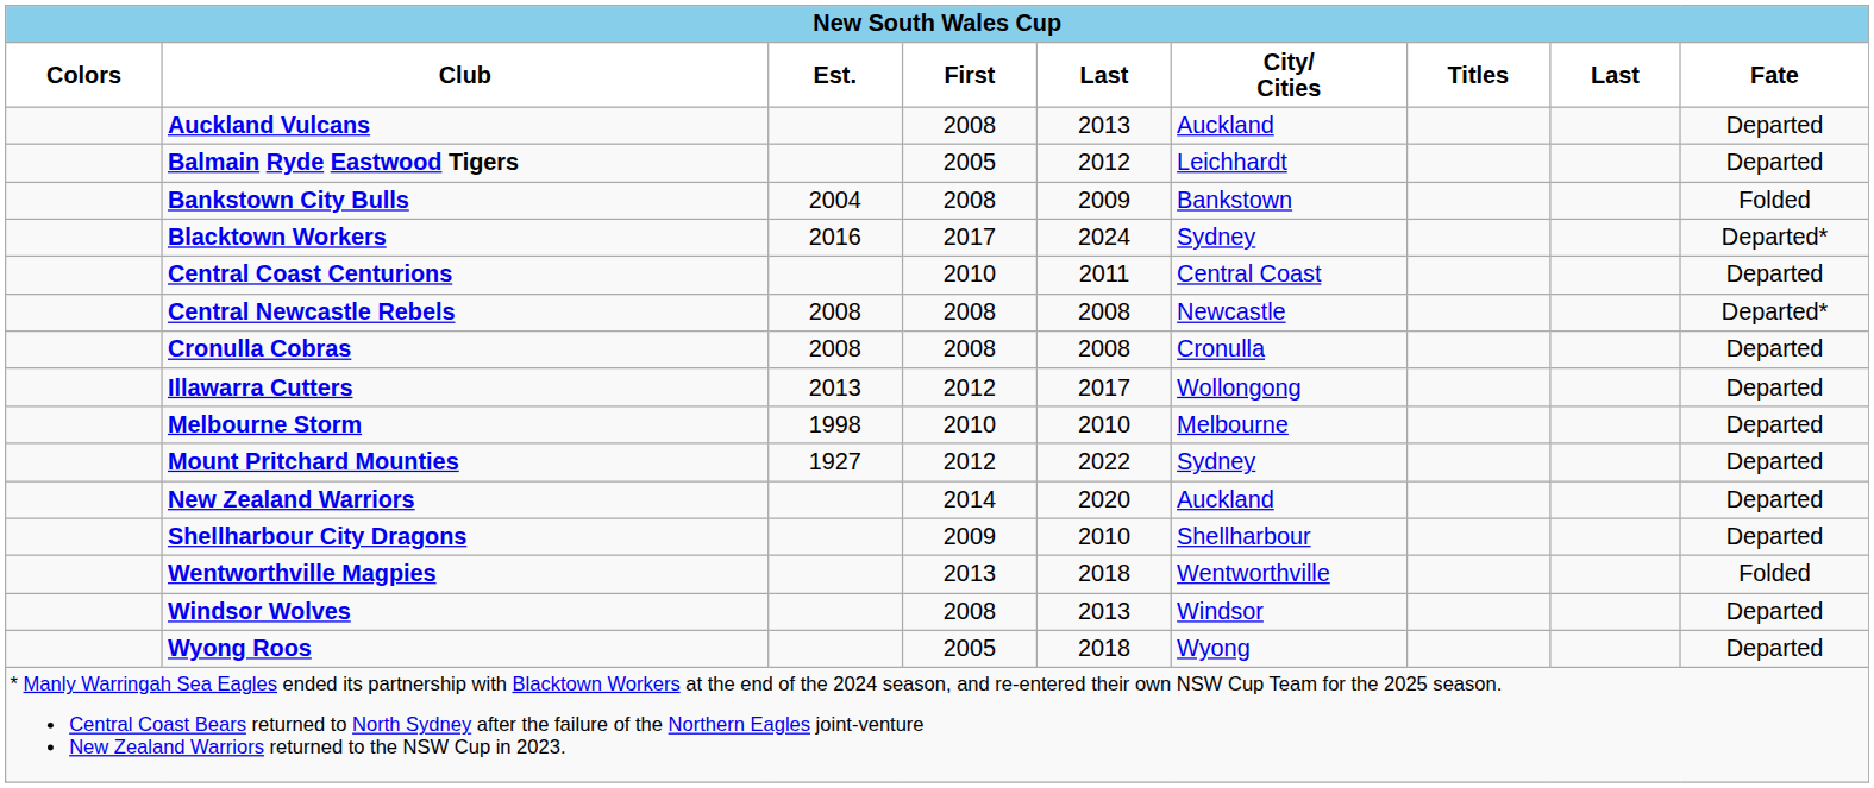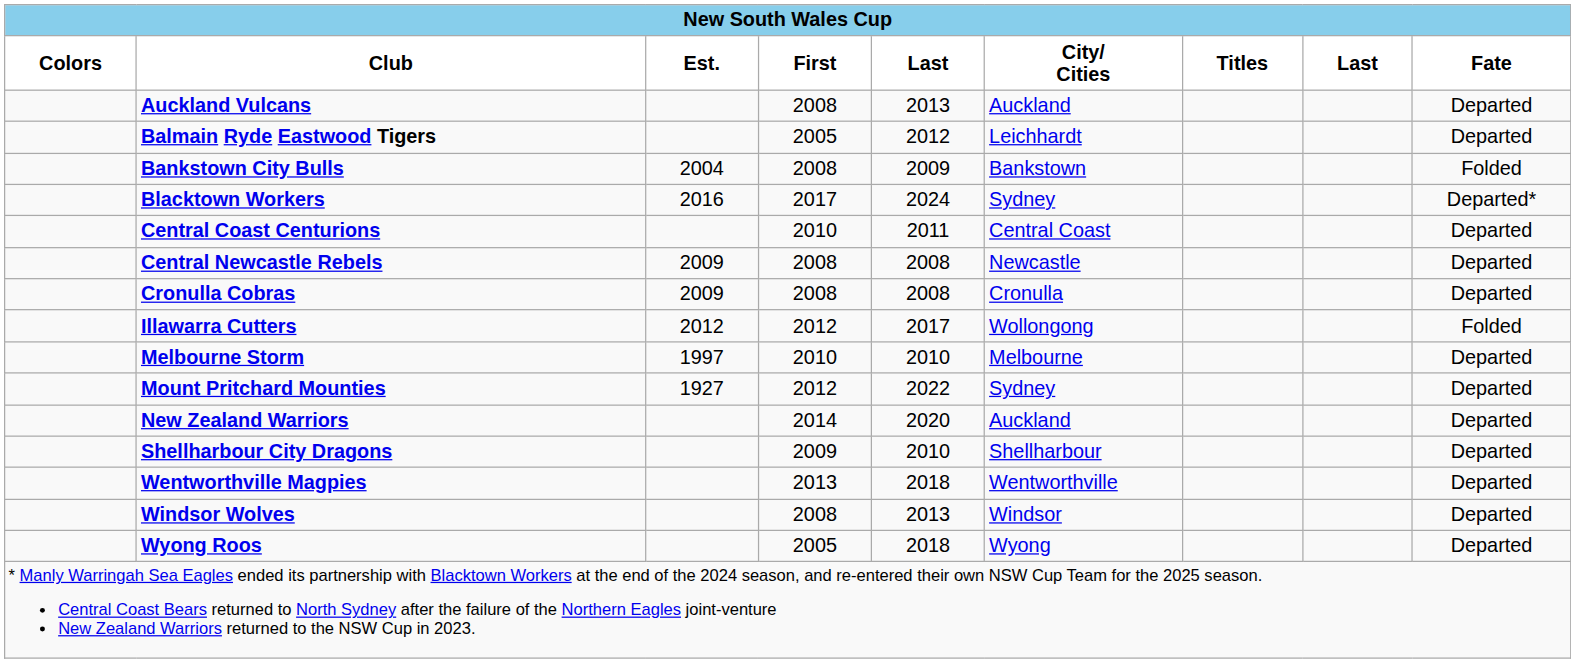 <table class="wikitable" style="width: 100%">
 <tr>
 <td colspan="10" style="background:skyblue; text-align:center;"><strong><span>New South Wales Cup</span></strong></td>
 </tr>
 <tr>
 <th style="background:white; width:01%">Colors</th>
 <th style="background:white; width:06%">Club</th>
 <th style="background:white; width:01%">Est.</th>
 <th style="background:white; width:01%">First</th>
 <th style="background:white; width:01%">Last</th>
 <th style="background:white; width:01%">City/<br>Cities</th>
 <th style="background:white; width:01%">Titles</th>
 <th style="background:white; width:01%">Last</th>
 <th style="background:white; width:01%">Fate</th>
 </tr>
 <tr>
 <td style="text-align:center"></td>
 <td><strong><a href='#'>Auckland Vulcans</a></strong></td>
 <td style="text-align:center"></td>
 <td style="text-align:center">2008</td>
 <td style="text-align:center">2013</td>
 <td><a href='#'>Auckland</a></td>
 <td style="text-align:center"></td>
 <td style="text-align:center"></td>
 <td style="text-align:center">Departed</td>
 </tr>
 <tr>
 <td style="text-align:center"></td>
 <td><strong><a href='#'>Balmain</a> <a href='#'>Ryde</a> <a href='#'>Eastwood</a> Tigers</strong></td>
 <td style="text-align:center"></td>
 <td style="text-align:center">2005</td>
 <td style="text-align:center">2012</td>
 <td><a href='#'>Leichhardt</a></td>
 <td style="text-align:center"></td>
 <td style="text-align:center"></td>
 <td style="text-align:center">Departed</td>
 </tr>
 <tr>
 <td style="text-align:center"></td>
 <td><strong><a href='#'>Bankstown City Bulls</a></strong></td>
 <td style="text-align:center">2004</td>
 <td style="text-align:center">2008</td>
 <td style="text-align:center">2009</td>
 <td><a href='#'>Bankstown</a></td>
 <td style="text-align:center"></td>
 <td style="text-align:center"></td>
 <td style="text-align:center">Folded</td>
 </tr>
 <tr>
 <td style="text-align:center"></td>
 <td><strong><a href='#'>Blacktown Workers</a></strong></td>
 <td style="text-align:center">2016</td>
 <td style="text-align:center">2017</td>
 <td style="text-align:center">2024</td>
 <td><a href='#'>Sydney</a></td>
 <td style="text-align:center"></td>
 <td style="text-align:center"></td>
 <td style="text-align:center">Departed*</td>
 </tr>
 <tr>
 <td style="text-align:center"></td>
 <td><strong><a href='#'>Central Coast Centurions</a></strong></td>
 <td style="text-align:center"></td>
 <td style="text-align:center">2010</td>
 <td style="text-align:center">2011</td>
 <td><a href='#'>Central Coast</a></td>
 <td style="text-align:center"></td>
 <td style="text-align:center"></td>
 <td style="text-align:center">Departed</td>
 </tr>
 <tr>
 <td style="text-align:center"></td>
 <td><strong><a href='#'>Central Newcastle Rebels</a></strong></td>
-<td style="text-align:center">2008</td>
+<td style="text-align:center">2009</td>
 <td style="text-align:center">2008</td>
 <td style="text-align:center">2008</td>
 <td><a href='#'>Newcastle</a></td>
 <td style="text-align:center"></td>
 <td style="text-align:center"></td>
-<td style="text-align:center">Departed*</td>
+<td style="text-align:center">Departed</td>
 </tr>
 <tr>
 <td style="text-align:center"></td>
 <td><strong><a href='#'>Cronulla Cobras</a></strong></td>
-<td style="text-align:center">2008</td>
+<td style="text-align:center">2009</td>
 <td style="text-align:center">2008</td>
 <td style="text-align:center">2008</td>
 <td><a href='#'>Cronulla</a></td>
 <td style="text-align:center"></td>
 <td style="text-align:center"></td>
 <td style="text-align:center">Departed</td>
 </tr>
 <tr>
 <td style="text-align:center"></td>
 <td><strong><a href='#'>Illawarra Cutters</a></strong></td>
-<td style="text-align:center">2013</td>
+<td style="text-align:center">2012</td>
 <td style="text-align:center">2012</td>
 <td style="text-align:center">2017</td>
 <td><a href='#'>Wollongong</a></td>
 <td style="text-align:center"></td>
 <td style="text-align:center"></td>
-<td style="text-align:center">Departed</td>
+<td style="text-align:center">Folded</td>
 </tr>
 <tr>
 <td style="text-align:center"></td>
 <td><strong><a href='#'>Melbourne Storm</a></strong></td>
-<td style="text-align:center">1998</td>
+<td style="text-align:center">1997</td>
 <td style="text-align:center">2010</td>
 <td style="text-align:center">2010</td>
 <td><a href='#'>Melbourne</a></td>
 <td style="text-align:center"></td>
 <td style="text-align:center"></td>
 <td style="text-align:center">Departed</td>
 </tr>
 <tr>
 <td style="text-align:center"></td>
 <td><strong><a href='#'>Mount Pritchard Mounties</a></strong></td>
 <td style="text-align:center">1927</td>
 <td style="text-align:center">2012</td>
 <td style="text-align:center">2022</td>
 <td><a href='#'>Sydney</a></td>
 <td></td>
 <td></td>
 <td style="text-align:center">Departed</td>
 </tr>
 <tr>
 <td style="text-align:center"></td>
 <td><strong><a href='#'>New Zealand Warriors</a></strong></td>
 <td style="text-align:center"></td>
 <td style="text-align:center">2014</td>
 <td style="text-align:center">2020</td>
 <td><a href='#'>Auckland</a></td>
 <td style="text-align:center"></td>
 <td style="text-align:center"></td>
 <td style="text-align:center">Departed</td>
 </tr>
 <tr>
 <td style="text-align:center"></td>
 <td><strong><a href='#'>Shellharbour City Dragons</a></strong></td>
 <td style="text-align:center"></td>
 <td style="text-align:center">2009</td>
 <td style="text-align:center">2010</td>
 <td><a href='#'>Shellharbour</a></td>
 <td style="text-align:center"></td>
 <td style="text-align:center"></td>
 <td style="text-align:center">Departed</td>
 </tr>
 <tr>
 <td style="text-align:center"></td>
 <td><strong><a href='#'>Wentworthville Magpies</a></strong></td>
 <td style="text-align:center"></td>
 <td style="text-align:center">2013</td>
 <td style="text-align:center">2018</td>
 <td><a href='#'>Wentworthville</a></td>
 <td style="text-align:center"></td>
 <td style="text-align:center"></td>
-<td style="text-align:center">Folded</td>
+<td style="text-align:center">Departed</td>
 </tr>
 <tr>
 <td style="text-align:center"></td>
 <td><strong><a href='#'>Windsor Wolves</a></strong></td>
 <td style="text-align:center"></td>
 <td style="text-align:center">2008</td>
 <td style="text-align:center">2013</td>
 <td><a href='#'>Windsor</a></td>
 <td style="text-align:center"></td>
 <td style="text-align:center"></td>
 <td style="text-align:center">Departed</td>
 </tr>
 <tr>
 <td style="text-align:center"></td>
 <td><strong><a href='#'>Wyong Roos</a></strong></td>
 <td style="text-align:center"></td>
 <td style="text-align:center">2005</td>
 <td style="text-align:center">2018</td>
 <td><a href='#'>Wyong</a></td>
 <td style="text-align:center"></td>
 <td style="text-align:center"></td>
 <td style="text-align:center">Departed</td>
 </tr>
 <tr>
 <td colspan="10" style="font-size:10pt">* <a href='#'>Manly Warringah Sea Eagles</a> ended its partnership with <a href='#'>Blacktown Workers</a> at the end of the 2024 season, and re-entered their own NSW Cup Team for the 2025 season.<br><ul><li><a href='#'>Central Coast Bears</a> returned to <a href='#'>North Sydney</a> after the failure of the <a href='#'>Northern Eagles</a> joint-venture</li><li><a href='#'>New Zealand Warriors</a> returned to the NSW Cup in 2023.</li></ul></td>
 </tr>
 </table>
